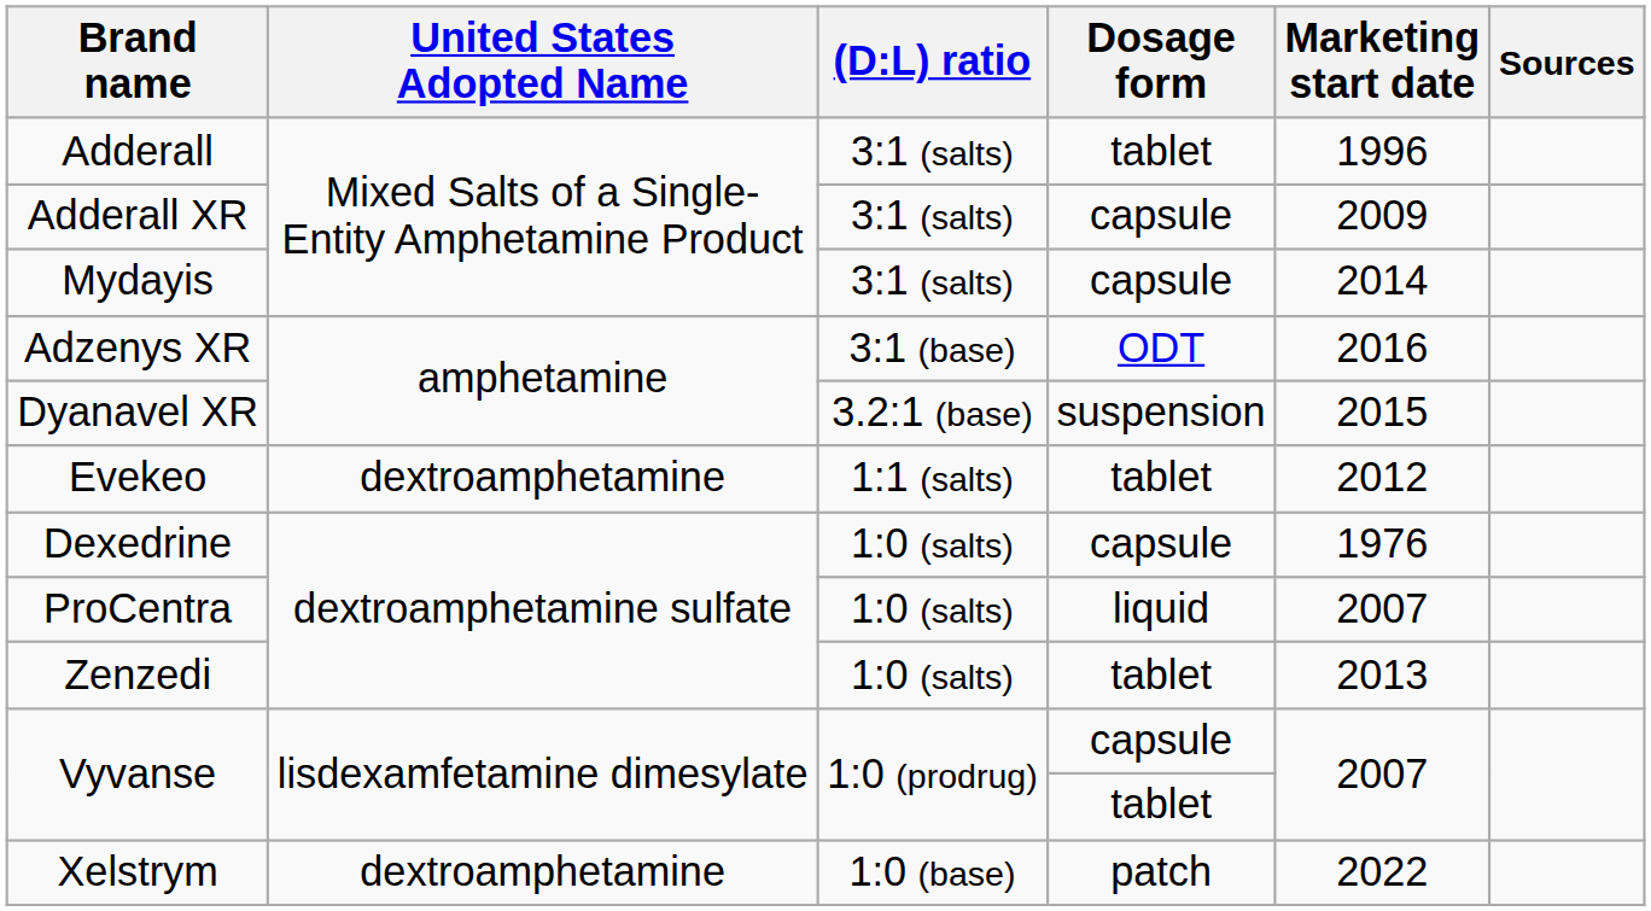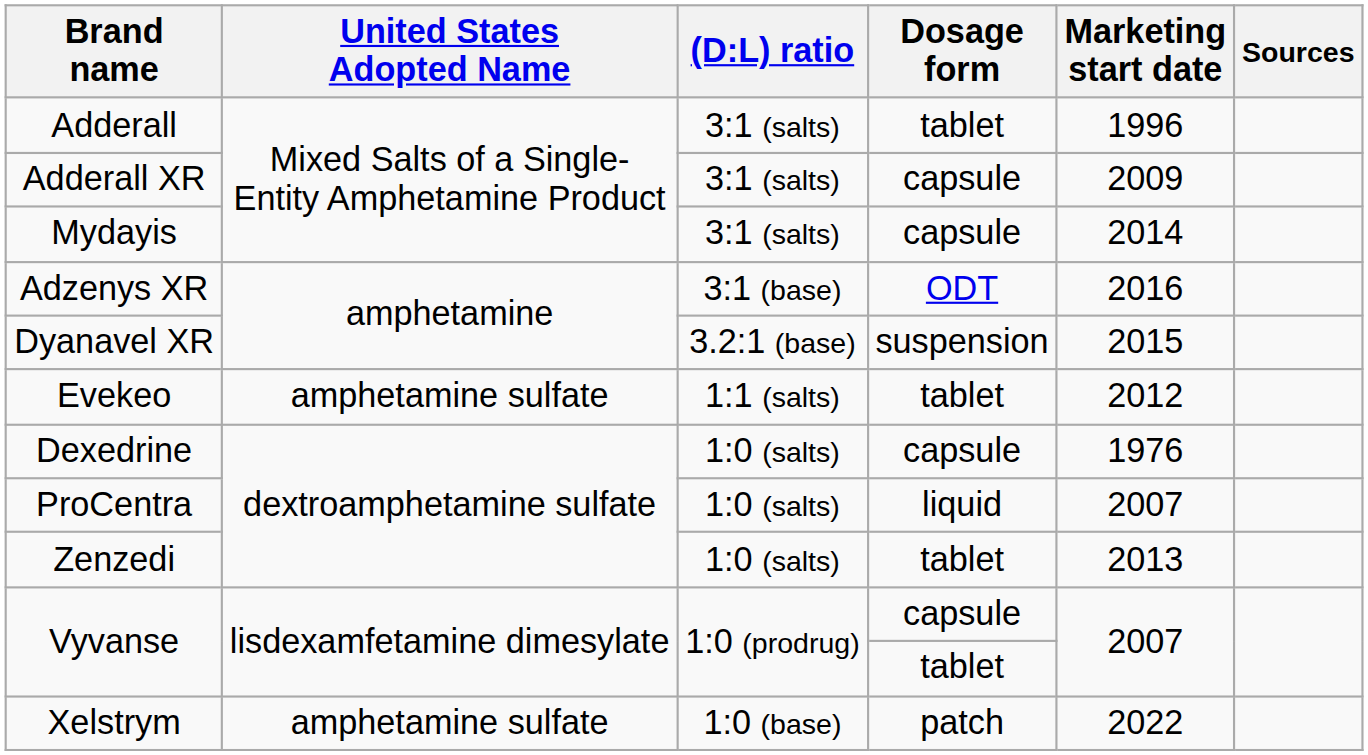 <table class="wikitable sortable" style="text-align:center; width:500px; margin-left:5px; float:right; clear:right">
 <tr>
 <th scope="col">Brand<br>name</th>
 <th scope="col"><a href='#'>United States<br>Adopted Name</a></th>
 <th scope="col" style="text-align:center"><a href='#'>(D:L) ratio</a><br></th>
 <th scope="col">Dosage<br>form</th>
 <th scope="col">Marketing<br>start date</th>
 <th scope="col"  class="unsortable"><small>Sources</small></th>
 </tr>
 <tr>
 <td>Adderall</td>
 <td rowspan="3">Mixed Salts of a Single-Entity Amphetamine Product</td>
 <td>3:1 <small>(salts)</small></td>
 <td>tablet</td>
 <td>1996</td>
 <td></td>
 </tr>
 <tr>
 <td>Adderall XR</td>
 <td>3:1 <small>(salts)</small></td>
 <td>capsule</td>
 <td>2009</td>
 <td></td>
 </tr>
 <tr>
 <td>Mydayis</td>
 <td>3:1 <small>(salts)</small></td>
 <td>capsule</td>
 <td>2014</td>
 <td></td>
 </tr>
 <tr>
 <td>Adzenys XR</td>
 <td rowspan="2">amphetamine</td>
 <td>3:1 <small>(base)</small></td>
 <td><a href='#'>ODT</a></td>
 <td>2016</td>
 <td></td>
 </tr>
 <tr>
 <td>Dyanavel XR</td>
 <td>3.2:1 <small>(base)</small></td>
 <td>suspension</td>
 <td>2015</td>
 <td></td>
 </tr>
 <tr>
 <td>Evekeo</td>
-<td>dextroamphetamine</td>
+<td>amphetamine sulfate</td>
 <td>1:1 <small>(salts)</small></td>
 <td>tablet</td>
 <td>2012</td>
 <td></td>
 </tr>
 <tr>
 <td>Dexedrine</td>
 <td rowspan="3">dextroamphetamine sulfate</td>
 <td>1:0 <small>(salts)</small></td>
 <td>capsule</td>
 <td>1976</td>
 <td></td>
 </tr>
 <tr>
 <td>ProCentra</td>
 <td>1:0 <small>(salts)</small></td>
 <td>liquid</td>
 <td>2007</td>
 <td></td>
 </tr>
 <tr>
 <td>Zenzedi</td>
 <td>1:0 <small>(salts)</small></td>
 <td>tablet</td>
 <td>2013</td>
 <td></td>
 </tr>
 <tr>
 <td rowspan=2>Vyvanse</td>
 <td rowspan=2>lisdexamfetamine dimesylate</td>
 <td rowspan=2>1:0 <small>(prodrug)</small></td>
 <td>capsule</td>
 <td rowspan=2>2007</td>
 <td rowspan=2></td>
 </tr>
 <tr>
 <td>tablet</td>
 </tr>
 <tr>
 <td>Xelstrym</td>
-<td>dextroamphetamine</td>
+<td>amphetamine sulfate</td>
 <td>1:0 <small>(base)</small></td>
 <td>patch</td>
 <td>2022</td>
 <td></td>
 </tr>
 </table>
